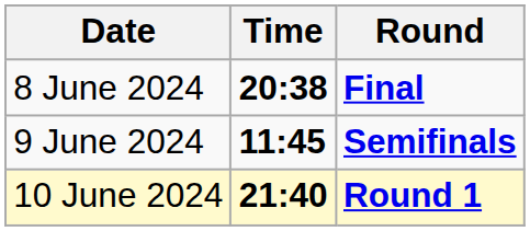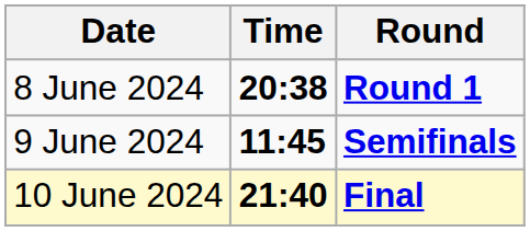 <table class="wikitable">
 <tr>
 <th>Date</th>
 <th>Time</th>
 <th>Round</th>
 </tr>
 <tr>
 <td>8 June 2024</td>
 <td><strong>20:38</strong></td>
-<td><strong><a href='#'>Final</a></strong></td>
+<td><strong><a href='#'>Round 1</a></strong></td>
 </tr>
 <tr>
 <td>9 June 2024</td>
 <td><strong>11:45</strong></td>
 <td><strong><a href='#'>Semifinals</a></strong></td>
 </tr>
 <tr style=background:lemonchiffon>
 <td>10 June 2024</td>
 <td><strong>21:40</strong></td>
-<td><strong><a href='#'>Round 1</a></strong></td>
+<td><strong><a href='#'>Final</a></strong></td>
 </tr>
 </table>
